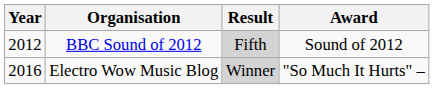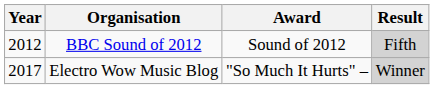 <table class="wikitable plainrowheaders" style="text-align:center;">
 <tr>
 <th>Year</th>
 <th>Organisation</th>
+<th>Award</th>
 <th>Result</th>
-<th>Award</th>
 </tr>
 <tr>
 <td>2012</td>
 <td><a href='#'>BBC Sound of 2012</a></td>
+<td>Sound of 2012</td>
 <td style="background:lightgrey">Fifth</td>
-<td>Sound of 2012</td>
 </tr>
 <tr>
-<td>2016</td>
+<td>2017</td>
 <td>Electro Wow Music Blog</td>
+<td>"So Much It Hurts" – </td>
 <td style="background:lightgrey">Winner</td>
-<td>"So Much It Hurts" – </td>
 </tr>
 </table>
